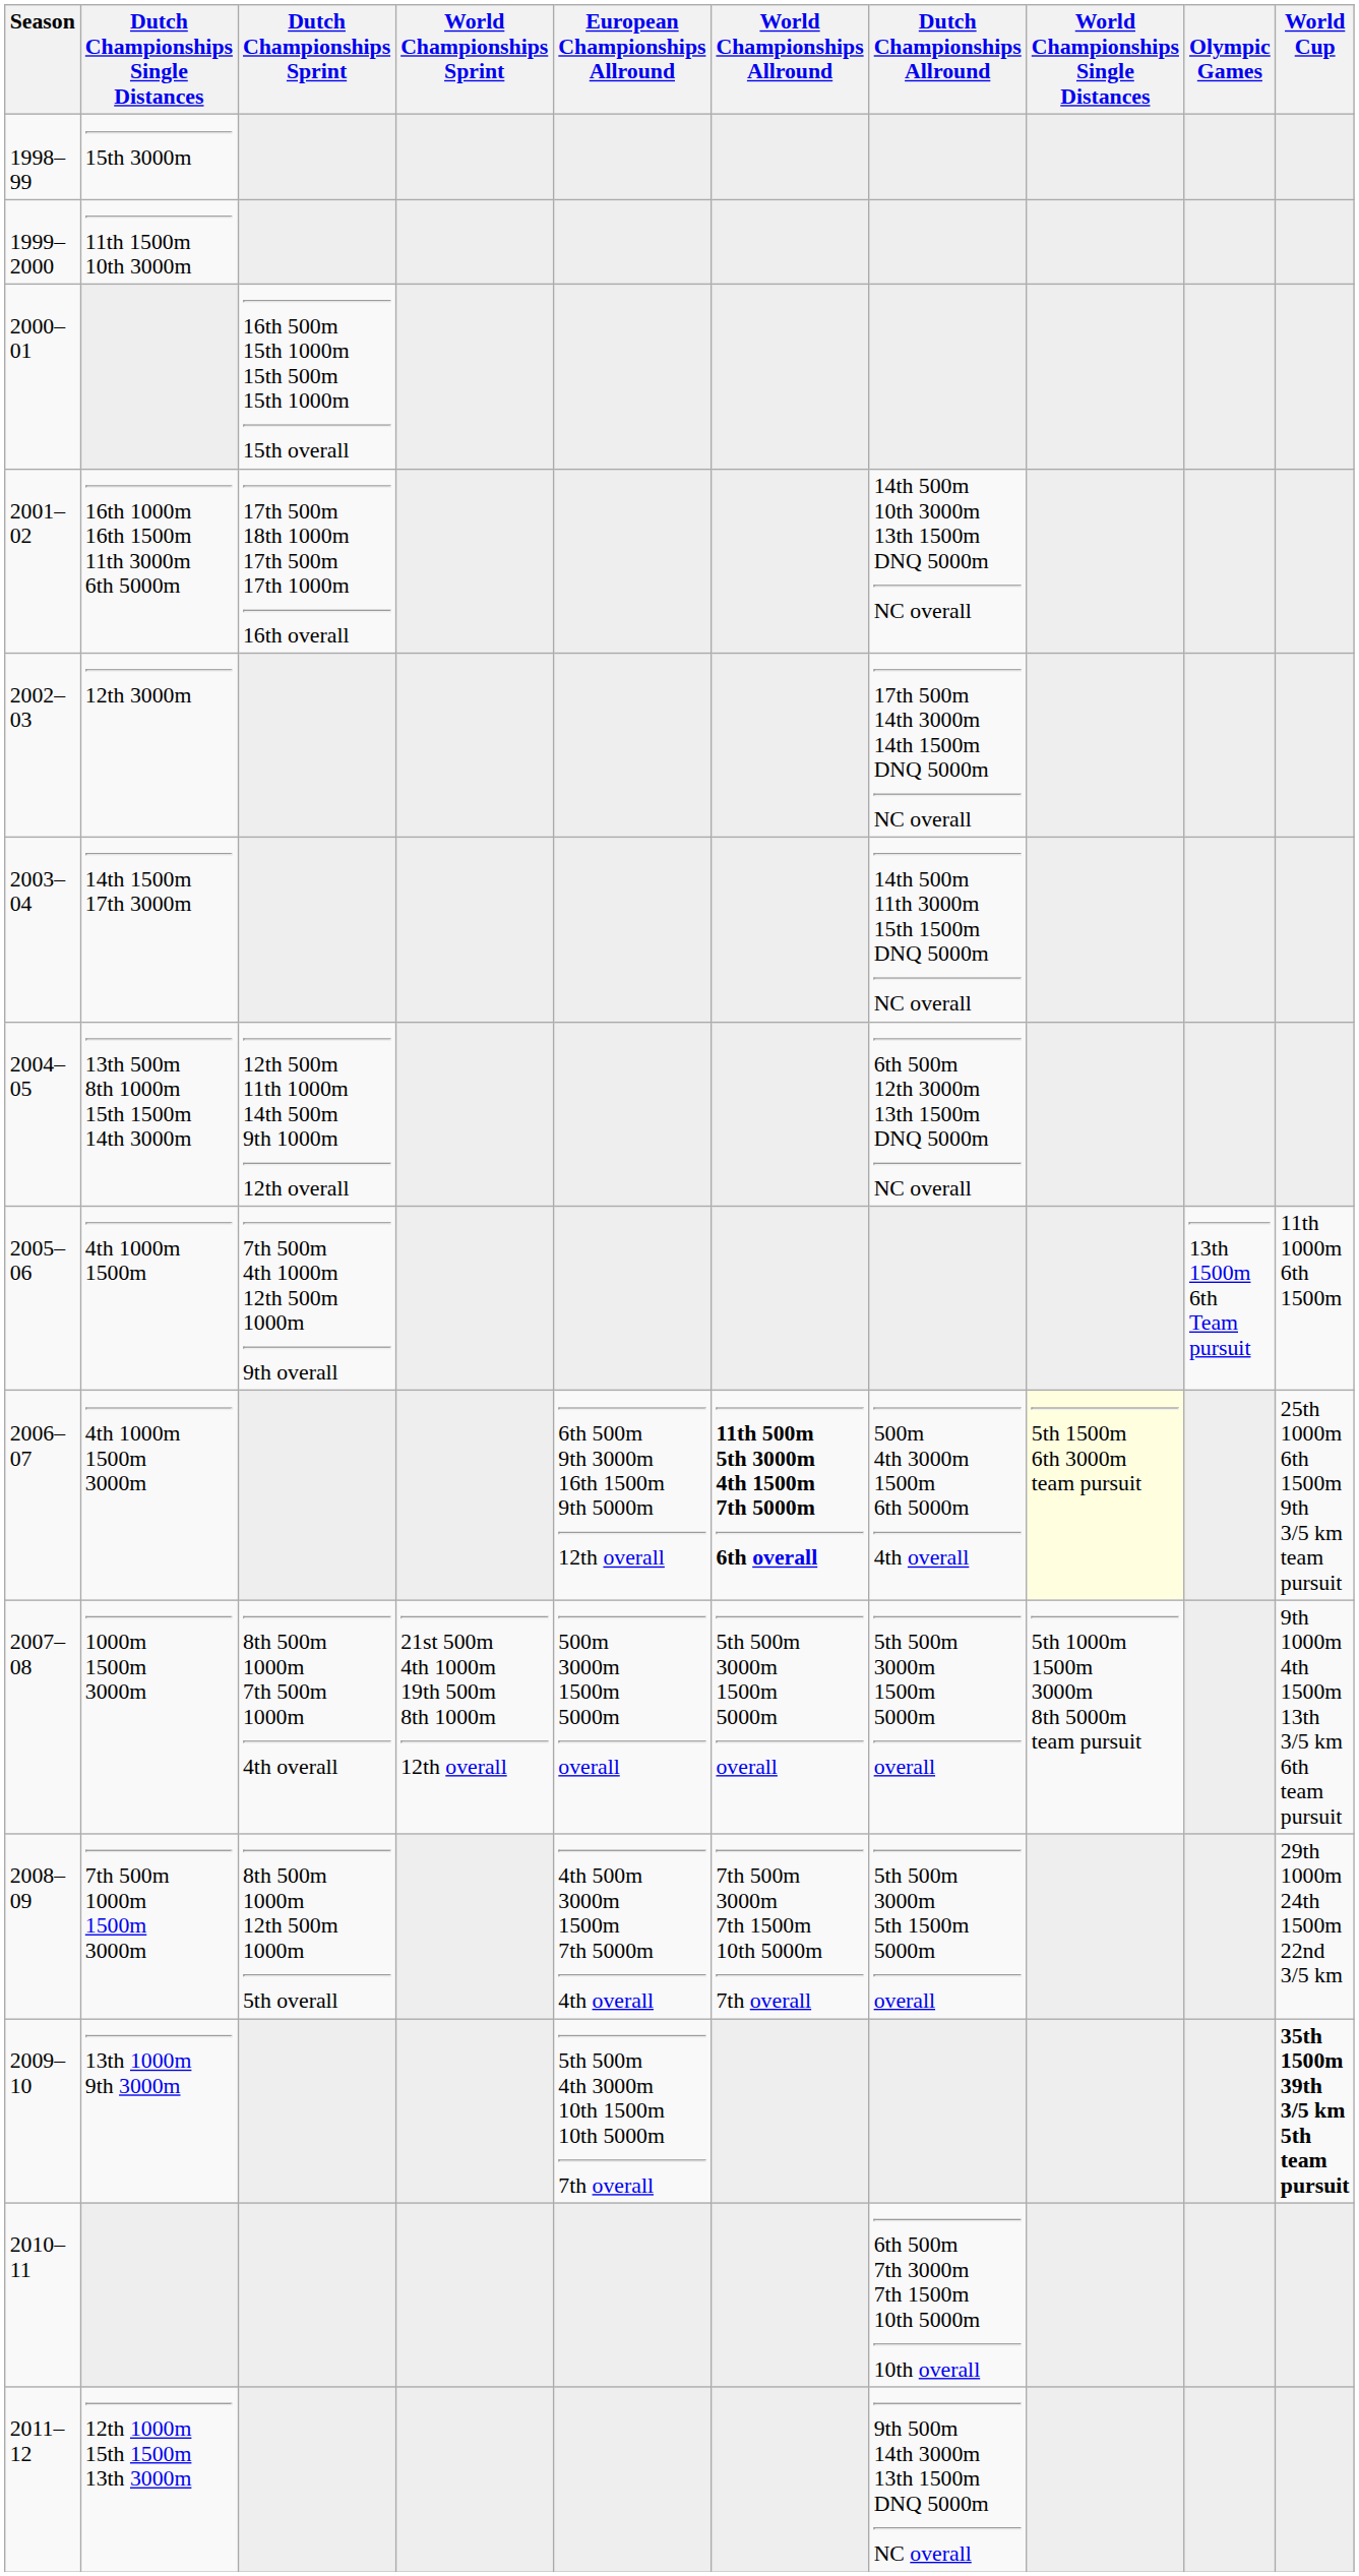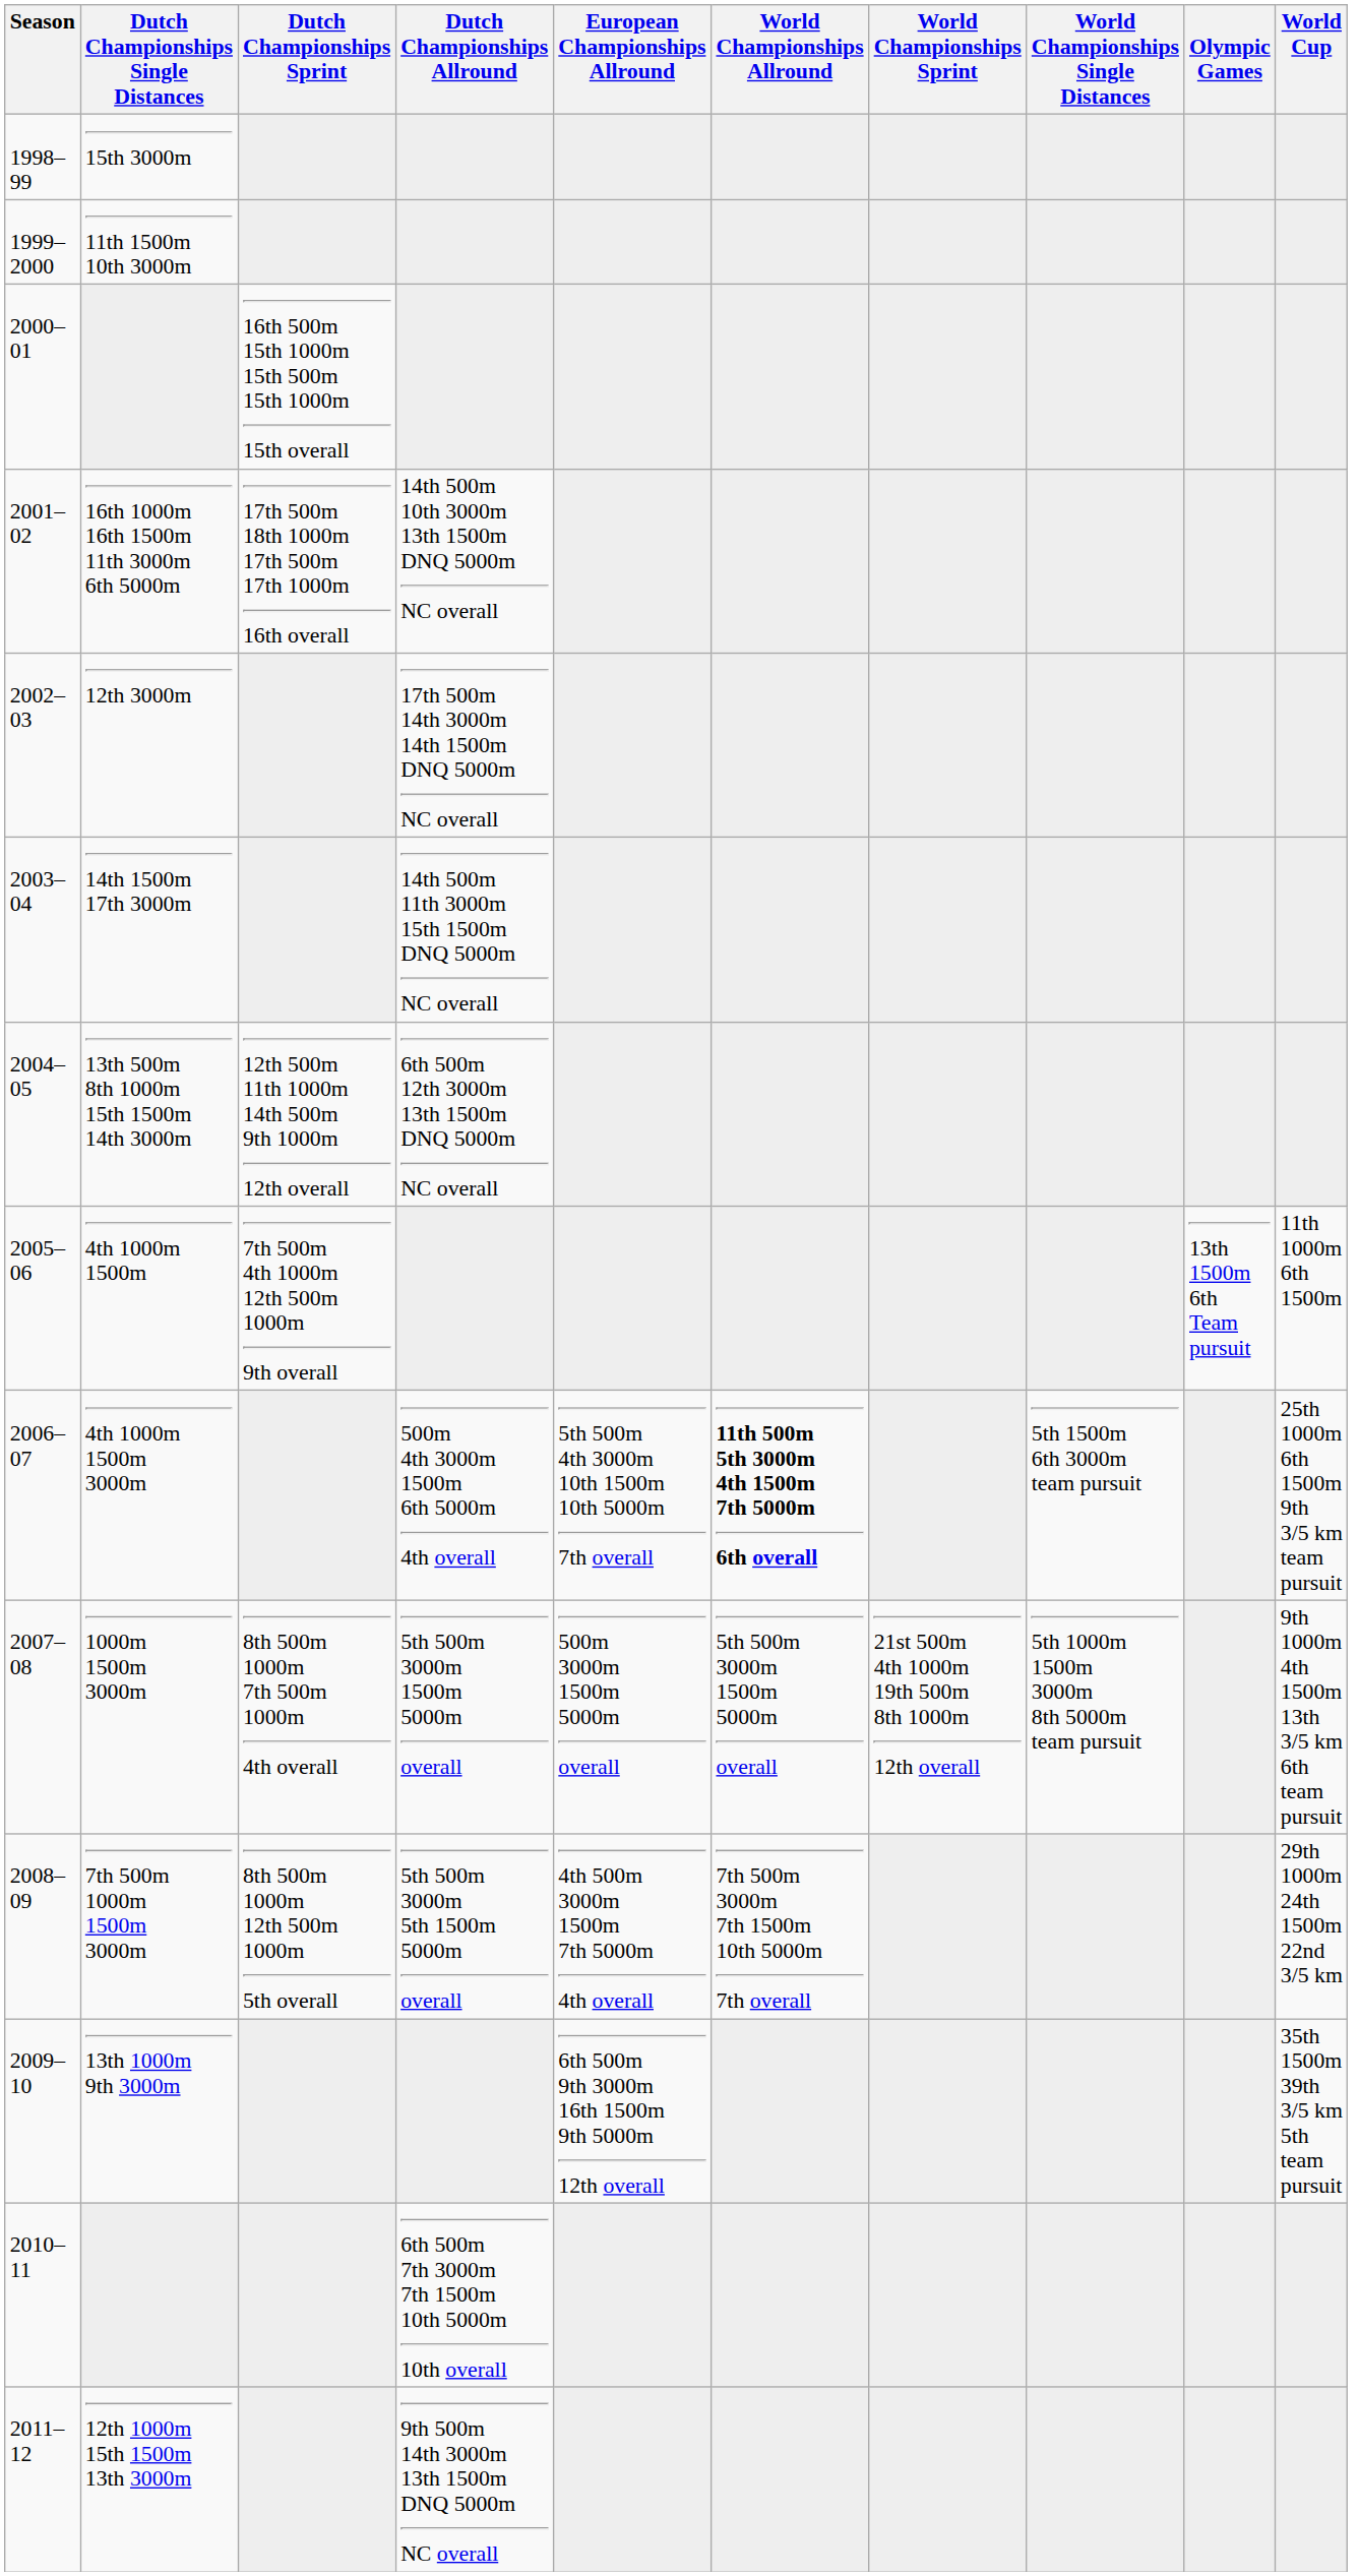 <table class="wikitable">
 <tr style="vertical-align: top;">
 <th>Season</th>
 <th><a href='#'>Dutch <br> Championships <br> Single <br> Distances</a></th>
 <th><a href='#'>Dutch <br> Championships <br> Sprint</a></th>
-<th><a href='#'>World <br> Championships <br> Sprint</a></th>
+<th><a href='#'>Dutch <br> Championships <br> Allround</a></th>
 <th><a href='#'>European <br> Championships <br> Allround</a></th>
 <th><a href='#'>World <br> Championships <br> Allround</a></th>
-<th><a href='#'>Dutch <br> Championships <br> Allround</a></th>
+<th><a href='#'>World <br> Championships <br> Sprint</a></th>
 <th><a href='#'>World <br> Championships <br> Single <br> Distances</a></th>
 <th> <br> <a href='#'>Olympic <br> Games</a></th>
 <th><a href='#'>World Cup</a></th>
 </tr>
 <tr style="vertical-align: top;">
 <td><br> 1998–99</td>
 <td> <hr> 15th 3000m</td>
 <td bgcolor=#EEEEEE></td>
 <td bgcolor=#EEEEEE></td>
 <td bgcolor=#EEEEEE></td>
 <td bgcolor=#EEEEEE></td>
 <td bgcolor=#EEEEEE></td>
 <td bgcolor=#EEEEEE></td>
 <td bgcolor=#EEEEEE></td>
 <td bgcolor=#EEEEEE></td>
 </tr>
 <tr style="vertical-align: top;">
 <td><br> 1999–2000</td>
 <td> <hr>11th 1500m <br>10th 3000m</td>
 <td bgcolor=#EEEEEE></td>
 <td bgcolor=#EEEEEE></td>
 <td bgcolor=#EEEEEE></td>
 <td bgcolor=#EEEEEE></td>
 <td bgcolor=#EEEEEE></td>
 <td bgcolor=#EEEEEE></td>
 <td bgcolor=#EEEEEE></td>
 <td bgcolor=#EEEEEE></td>
 </tr>
 <tr style="vertical-align: top;">
 <td><br> 2000–01</td>
 <td bgcolor=#EEEEEE></td>
 <td> <hr> 16th 500m <br> 15th 1000m <br> 15th 500m <br> 15th 1000m <hr> 15th overall</td>
 <td bgcolor=#EEEEEE></td>
 <td bgcolor=#EEEEEE></td>
 <td bgcolor=#EEEEEE></td>
 <td bgcolor=#EEEEEE></td>
 <td bgcolor=#EEEEEE></td>
 <td bgcolor=#EEEEEE></td>
 <td bgcolor=#EEEEEE></td>
 </tr>
 <tr style="vertical-align: top;">
 <td><br> 2001–02</td>
 <td> <hr>16th 1000m <br>16th 1500m <br> 11th 3000m <br> 6th 5000m</td>
 <td> <hr> 17th 500m <br> 18th 1000m <br> 17th 500m <br> 17th 1000m <hr> 16th overall</td>
+<td> 14th 500m <br> 10th 3000m <br> 13th 1500m <br> DNQ 5000m <hr> NC overall</td>
 <td bgcolor=#EEEEEE></td>
 <td bgcolor=#EEEEEE></td>
 <td bgcolor=#EEEEEE></td>
-<td> 14th 500m <br> 10th 3000m <br> 13th 1500m <br> DNQ 5000m <hr> NC overall</td>
 <td bgcolor=#EEEEEE></td>
 <td bgcolor=#EEEEEE></td>
 <td bgcolor=#EEEEEE></td>
 </tr>
 <tr style="vertical-align: top;">
 <td><br> 2002–03</td>
 <td> <hr>12th 3000m</td>
 <td bgcolor=#EEEEEE></td>
+<td> <hr> 17th 500m <br> 14th 3000m <br> 14th 1500m <br> DNQ 5000m <hr> NC overall</td>
 <td bgcolor=#EEEEEE></td>
 <td bgcolor=#EEEEEE></td>
 <td bgcolor=#EEEEEE></td>
-<td> <hr> 17th 500m <br> 14th 3000m <br> 14th 1500m <br> DNQ 5000m <hr> NC overall</td>
 <td bgcolor=#EEEEEE></td>
 <td bgcolor=#EEEEEE></td>
 <td bgcolor=#EEEEEE></td>
 </tr>
 <tr style="vertical-align: top;">
 <td><br> 2003–04</td>
 <td> <hr>14th 1500m <br>17th 3000m</td>
 <td bgcolor=#EEEEEE></td>
+<td> <hr> 14th 500m <br> 11th 3000m <br> 15th 1500m <br> DNQ 5000m <hr> NC overall</td>
 <td bgcolor=#EEEEEE></td>
 <td bgcolor=#EEEEEE></td>
 <td bgcolor=#EEEEEE></td>
-<td> <hr> 14th 500m <br> 11th 3000m <br> 15th 1500m <br> DNQ 5000m <hr> NC overall</td>
 <td bgcolor=#EEEEEE></td>
 <td bgcolor=#EEEEEE></td>
 <td bgcolor=#EEEEEE></td>
 </tr>
 <tr style="vertical-align: top;">
 <td><br> 2004–05</td>
 <td> <hr>13th 500m <br> 8th 1000m <br> 15th 1500m <br> 14th 3000m</td>
 <td> <hr> 12th 500m <br> 11th 1000m <br> 14th 500m <br> 9th 1000m <hr> 12th overall</td>
+<td> <hr> 6th 500m <br> 12th 3000m <br> 13th 1500m <br> DNQ 5000m <hr> NC overall</td>
 <td bgcolor=#EEEEEE></td>
 <td bgcolor=#EEEEEE></td>
 <td bgcolor=#EEEEEE></td>
-<td> <hr> 6th 500m <br> 12th 3000m <br> 13th 1500m <br> DNQ 5000m <hr> NC overall</td>
 <td bgcolor=#EEEEEE></td>
 <td bgcolor=#EEEEEE></td>
 <td bgcolor=#EEEEEE></td>
 </tr>
 <tr style="vertical-align: top;">
 <td><br> 2005–06</td>
 <td> <hr> 4th 1000m <br>  1500m</td>
 <td> <hr> 7th 500m <br> 4th 1000m <br> 12th 500m <br>  1000m <hr> 9th overall</td>
 <td bgcolor=#EEEEEE></td>
 <td bgcolor=#EEEEEE></td>
 <td bgcolor=#EEEEEE></td>
 <td bgcolor=#EEEEEE></td>
 <td bgcolor=#EEEEEE></td>
 <td> <hr> 13th <a href='#'>1500m</a> <br> 6th <a href='#'>Team pursuit</a></td>
 <td>11th 1000m <br>6th 1500m</td>
 </tr>
 <tr style="vertical-align: top;">
 <td><br> 2006–07</td>
 <td> <hr> 4th 1000m <br> 1500m <br> 3000m</td>
 <td bgcolor=#EEEEEE></td>
+<td> <hr>  500m <br> 4th 3000m <br>  1500m <br> 6th 5000m <hr> 4th <a href='#'>overall</a></td>
+<td> <hr> 5th 500m <br> 4th 3000m <br> 10th 1500m <br> 10th 5000m <br> <hr> 7th <a href='#'>overall</a></td>
+<td><strong> <hr> 11th 500m <br> 5th 3000m <br> 4th 1500m <br> 7th 5000m <hr> 6th <a href='#'>overall</a></strong></td>
 <td bgcolor=#EEEEEE></td>
-<td> <hr> 6th 500m <br> 9th 3000m <br> 16th 1500m <br> 9th 5000m <hr> 12th <a href='#'>overall</a></td>
-<td><strong> <hr> 11th 500m <br> 5th 3000m <br> 4th 1500m <br> 7th 5000m <hr> 6th <a href='#'>overall</a></strong></td>
-<td> <hr>  500m <br> 4th 3000m <br>  1500m <br> 6th 5000m <hr> 4th <a href='#'>overall</a></td>
-<td style="background: lightyellow;"> <hr> 5th 1500m <br> 6th 3000m <br> team pursuit</td>
+<td> <hr> 5th 1500m <br> 6th 3000m <br> team pursuit</td>
 <td bgcolor=#EEEEEE></td>
 <td>25th 1000m <br>6th 1500m <br>9th 3/5 km <br> team pursuit</td>
 </tr>
 <tr style="vertical-align: top;">
 <td><br> 2007–08</td>
 <td> <hr>  1000m <br> 1500m <br> 3000m</td>
 <td> <hr> 8th 500m <br>  1000m <br> 7th 500m <br>  1000m <hr> 4th overall</td>
-<td> <hr> 21st 500m <br> 4th 1000m <br> 19th 500m <br> 8th 1000m <hr> 12th <a href='#'>overall</a></td>
+<td> <hr> 5th 500m <br>  3000m <br>  1500m <br>  5000m <hr>  <a href='#'>overall</a></td>
 <td> <hr>  500m <br>  3000m <br>  1500m <br>  5000m <hr>  <a href='#'>overall</a></td>
 <td> <hr> 5th 500m <br>  3000m <br>  1500m <br>  5000m <hr>  <a href='#'>overall</a></td>
-<td> <hr> 5th 500m <br>  3000m <br>  1500m <br>  5000m <hr>  <a href='#'>overall</a></td>
+<td> <hr> 21st 500m <br> 4th 1000m <br> 19th 500m <br> 8th 1000m <hr> 12th <a href='#'>overall</a></td>
 <td> <hr> 5th 1000m <br> 1500m <br> 3000m <br>8th 5000m <br> team pursuit</td>
 <td bgcolor=#EEEEEE></td>
 <td>9th 1000m <br>4th 1500m <br>13th 3/5 km <br> 6th team pursuit</td>
 </tr>
 <tr style="vertical-align: top;">
 <td><br> 2008–09</td>
 <td> <hr> 7th 500m <br>  1000m <br>  <a href='#'>1500m</a> <br> 3000m <br></td>
 <td> <hr> 8th 500m <br>  1000m <br> 12th 500m <br>  1000m <hr> 5th overall</td>
-<td bgcolor=#EEEEEE></td>
+<td> <hr> 5th 500m <br>  3000m <br> 5th 1500m <br>  5000m <hr>  <a href='#'>overall</a></td>
 <td> <hr> 4th 500m <br>  3000m <br>  1500m <br> 7th 5000m <hr> 4th <a href='#'>overall</a></td>
 <td> <hr> 7th 500m <br>  3000m <br> 7th 1500m <br> 10th 5000m <hr> 7th <a href='#'>overall</a></td>
-<td> <hr> 5th 500m <br>  3000m <br> 5th 1500m <br>  5000m <hr>  <a href='#'>overall</a></td>
+<td bgcolor=#EEEEEE></td>
 <td bgcolor=#EEEEEE></td>
 <td bgcolor=#EEEEEE></td>
 <td>29th 1000m <br> 24th 1500m <br>22nd 3/5 km</td>
 </tr>
 <tr style="vertical-align: top;">
 <td><br> 2009–10</td>
 <td> <hr>13th <a href='#'>1000m</a> <br> 9th <a href='#'>3000m</a></td>
 <td bgcolor=#EEEEEE></td>
 <td bgcolor=#EEEEEE></td>
-<td> <hr> 5th 500m <br> 4th 3000m <br> 10th 1500m <br> 10th 5000m <br> <hr> 7th <a href='#'>overall</a></td>
+<td> <hr> 6th 500m <br> 9th 3000m <br> 16th 1500m <br> 9th 5000m <hr> 12th <a href='#'>overall</a></td>
 <td bgcolor=#EEEEEE></td>
 <td bgcolor=#EEEEEE></td>
 <td bgcolor=#EEEEEE></td>
 <td bgcolor=#EEEEEE></td>
-<td><strong>35th 1500m <br>39th 3/5 km <br> 5th team pursuit</strong></td>
+<td>35th 1500m <br>39th 3/5 km <br> 5th team pursuit</td>
 </tr>
 <tr style="vertical-align: top;">
 <td><br> 2010–11</td>
 <td bgcolor=#EEEEEE></td>
 <td bgcolor=#EEEEEE></td>
+<td> <hr> 6th 500m <br> 7th 3000m <br> 7th 1500m <br> 10th 5000m <hr> 10th <a href='#'>overall</a></td>
 <td bgcolor=#EEEEEE></td>
 <td bgcolor=#EEEEEE></td>
 <td bgcolor=#EEEEEE></td>
-<td> <hr> 6th 500m <br> 7th 3000m <br> 7th 1500m <br> 10th 5000m <hr> 10th <a href='#'>overall</a></td>
 <td bgcolor=#EEEEEE></td>
 <td bgcolor=#EEEEEE></td>
 <td bgcolor=#EEEEEE></td>
 </tr>
 <tr style="vertical-align: top;">
 <td><br> 2011–12</td>
 <td> <hr> 12th <a href='#'>1000m</a> <br> 15th <a href='#'>1500m</a> <br> 13th <a href='#'>3000m</a></td>
 <td bgcolor=#EEEEEE></td>
+<td> <hr> 9th 500m <br> 14th 3000m <br> 13th 1500m <br> DNQ 5000m <hr> NC <a href='#'>overall</a></td>
 <td bgcolor=#EEEEEE></td>
 <td bgcolor=#EEEEEE></td>
 <td bgcolor=#EEEEEE></td>
-<td> <hr> 9th 500m <br> 14th 3000m <br> 13th 1500m <br> DNQ 5000m <hr> NC <a href='#'>overall</a></td>
 <td bgcolor=#EEEEEE></td>
 <td bgcolor=#EEEEEE></td>
 <td bgcolor=#EEEEEE></td>
 </tr>
 </table>
